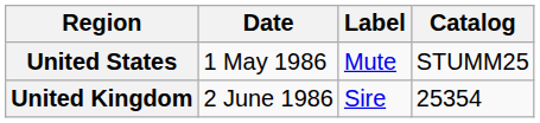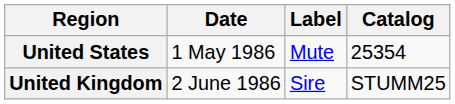 <table class="wikitable plainrowheaders">
 <tr>
 <th scope="col">Region</th>
 <th scope="col">Date</th>
 <th scope="col">Label</th>
 <th scope="col">Catalog</th>
 </tr>
 <tr>
 <th scope="row">United States</th>
 <td>1 May 1986</td>
 <td><a href='#'>Mute</a></td>
-<td>STUMM25</td>
+<td>25354</td>
 </tr>
 <tr>
 <th scope="row">United Kingdom</th>
 <td>2 June 1986</td>
 <td><a href='#'>Sire</a></td>
-<td>25354</td>
+<td>STUMM25</td>
 </tr>
 </table>
